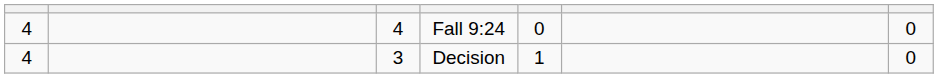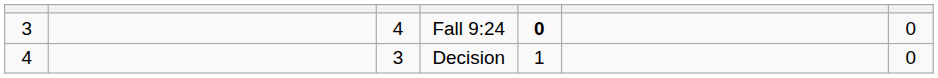 <table class="wikitable" style="text-align: center;">
 <tr>
 <th width=30></th>
 <th width=270></th>
 <th width=30></th>
 <th width=75></th>
 <th width=30></th>
 <th width=270></th>
 <th width=30></th>
 </tr>
 <tr>
-<td>4</td>
+<td>3</td>
 <td align=left></td>
 <td>4</td>
 <td>Fall 9:24</td>
-<td>0</td>
+<td><strong>0</strong></td>
 <td align=left><strong></strong></td>
 <td>0</td>
 </tr>
 <tr>
 <td>4</td>
 <td align=left></td>
 <td>3</td>
 <td>Decision</td>
 <td>1</td>
 <td align=left><strong></strong></td>
 <td>0</td>
 </tr>
 </table>
